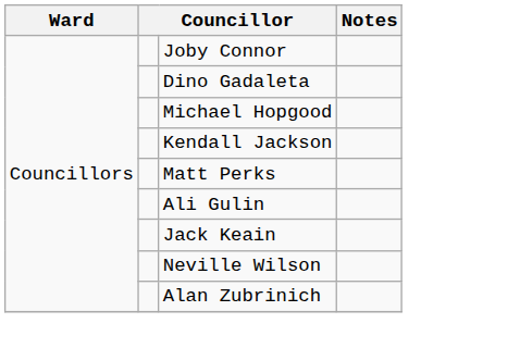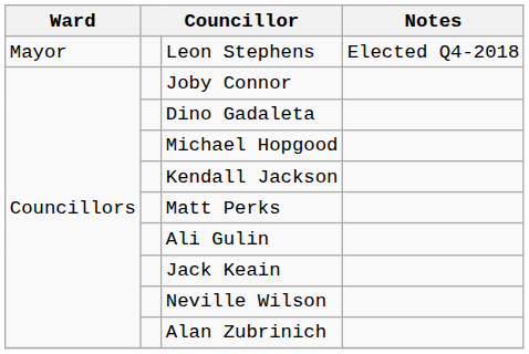 <table class="wikitable">
 <tr>
 <th>Ward</th>
 <th colspan="2">Councillor</th>
 <th>Notes</th>
+</tr>
+<tr>
+<td rowspan="1">Mayor </td>
+<td> </td>
+<td>Leon Stephens</td>
+<td>Elected Q4-2018</td>
 </tr>
 <tr>
 <td rowspan="9">Councillors</td>
 <td> </td>
 <td>Joby Connor</td>
 <td></td>
 </tr>
 <tr>
 <td> </td>
 <td>Dino Gadaleta</td>
 <td></td>
 </tr>
 <tr>
 <td> </td>
 <td>Michael Hopgood</td>
 <td></td>
 </tr>
 <tr>
 <td> </td>
 <td>Kendall Jackson</td>
 <td></td>
 </tr>
 <tr>
 <td> </td>
 <td>Matt Perks</td>
 <td></td>
 </tr>
 <tr>
 <td> </td>
 <td>Ali Gulin</td>
 <td></td>
 </tr>
 <tr>
 <td> </td>
 <td>Jack Keain</td>
 <td></td>
 </tr>
 <tr>
 <td> </td>
 <td>Neville Wilson</td>
 <td></td>
 </tr>
 <tr>
 <td> </td>
 <td>Alan Zubrinich</td>
 <td></td>
 </tr>
 <tr>
 </tr>
 </table>
